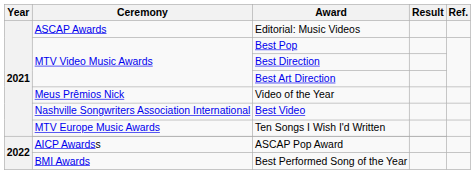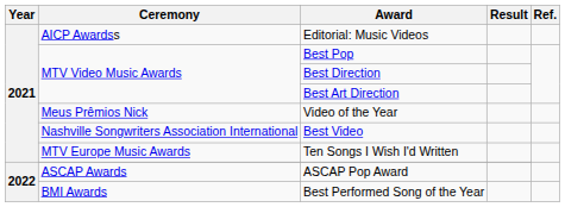 <table class="wikitable plainrowheaders">
 <tr>
 <th scope="col">Year</th>
 <th scope="col">Ceremony</th>
 <th scope="col">Award</th>
 <th scope="col">Result</th>
 <th scope="col">Ref.</th>
 </tr>
 <tr>
 <th scope="row" rowspan="7">2021</th>
-<td><a href='#'>ASCAP Awards</a></td>
+<td><a href='#'>AICP Awards</a>s</td>
 <td>Editorial: Music Videos</td>
 <td></td>
 <td></td>
 </tr>
 <tr>
 <td rowspan="3"><a href='#'>MTV Video Music Awards</a></td>
 <td><a href='#'>Best Pop</a></td>
 <td></td>
 <td rowspan="3"></td>
 </tr>
 <tr>
 <td><a href='#'>Best Direction</a></td>
 <td></td>
 </tr>
 <tr>
 <td><a href='#'>Best Art Direction</a></td>
 <td></td>
 </tr>
 <tr>
 <td><a href='#'>Meus Prêmios Nick</a></td>
 <td>Video of the Year</td>
 <td></td>
 <td></td>
 </tr>
 <tr>
 <td><a href='#'>Nashville Songwriters Association International</a></td>
 <td><a href='#'>Best Video</a></td>
 <td></td>
 <td></td>
 </tr>
 <tr>
 <td><a href='#'>MTV Europe Music Awards</a></td>
 <td>Ten Songs I Wish I'd Written</td>
 <td></td>
 <td></td>
 </tr>
 <tr>
 <th scope="row" rowspan="3">2022</th>
 </tr>
 <tr>
-<td><a href='#'>AICP Awards</a>s</td>
+<td><a href='#'>ASCAP Awards</a></td>
 <td>ASCAP Pop Award</td>
 <td></td>
 </tr>
 <tr>
 <td><a href='#'>BMI Awards</a></td>
 <td>Best Performed Song of the Year</td>
 <td></td>
 <td></td>
 </tr>
 </table>
